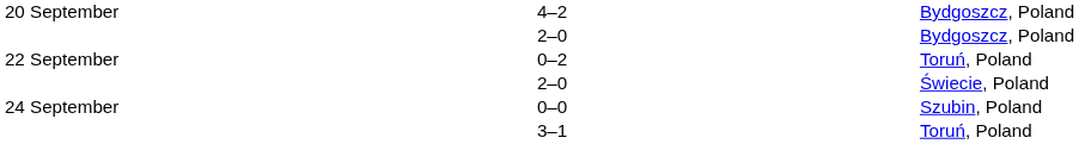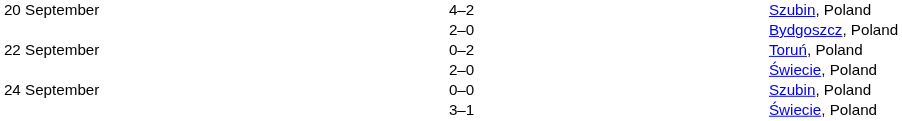 <table cellspacing=1 width=85%>
 <tr>
 <th width=15%></th>
 <th width=25%></th>
 <th width=10%></th>
 <th width=25%></th>
 <th width=25%></th>
 </tr>
 <tr>
 <td>20 September</td>
 <td align=right></td>
 <td align=center>4–2</td>
 <td></td>
-<td><a href='#'>Bydgoszcz</a>, Poland</td>
+<td><a href='#'>Szubin</a>, Poland</td>
 </tr>
 <tr>
 <td></td>
 <td align=right></td>
 <td align=center>2–0</td>
 <td></td>
 <td><a href='#'>Bydgoszcz</a>, Poland</td>
 </tr>
 <tr>
 <td>22 September</td>
 <td align=right></td>
 <td align=center>0–2</td>
 <td></td>
 <td><a href='#'>Toruń</a>, Poland</td>
 </tr>
 <tr>
 <td></td>
 <td align=right></td>
 <td align=center>2–0</td>
 <td></td>
 <td><a href='#'>Świecie</a>, Poland</td>
 </tr>
 <tr>
 <td>24 September</td>
 <td align=right></td>
 <td align=center>0–0</td>
 <td></td>
 <td><a href='#'>Szubin</a>, Poland</td>
 </tr>
 <tr>
 <td></td>
 <td align=right></td>
 <td align=center>3–1</td>
 <td></td>
-<td><a href='#'>Toruń</a>, Poland</td>
+<td><a href='#'>Świecie</a>, Poland</td>
 </tr>
 </table>
